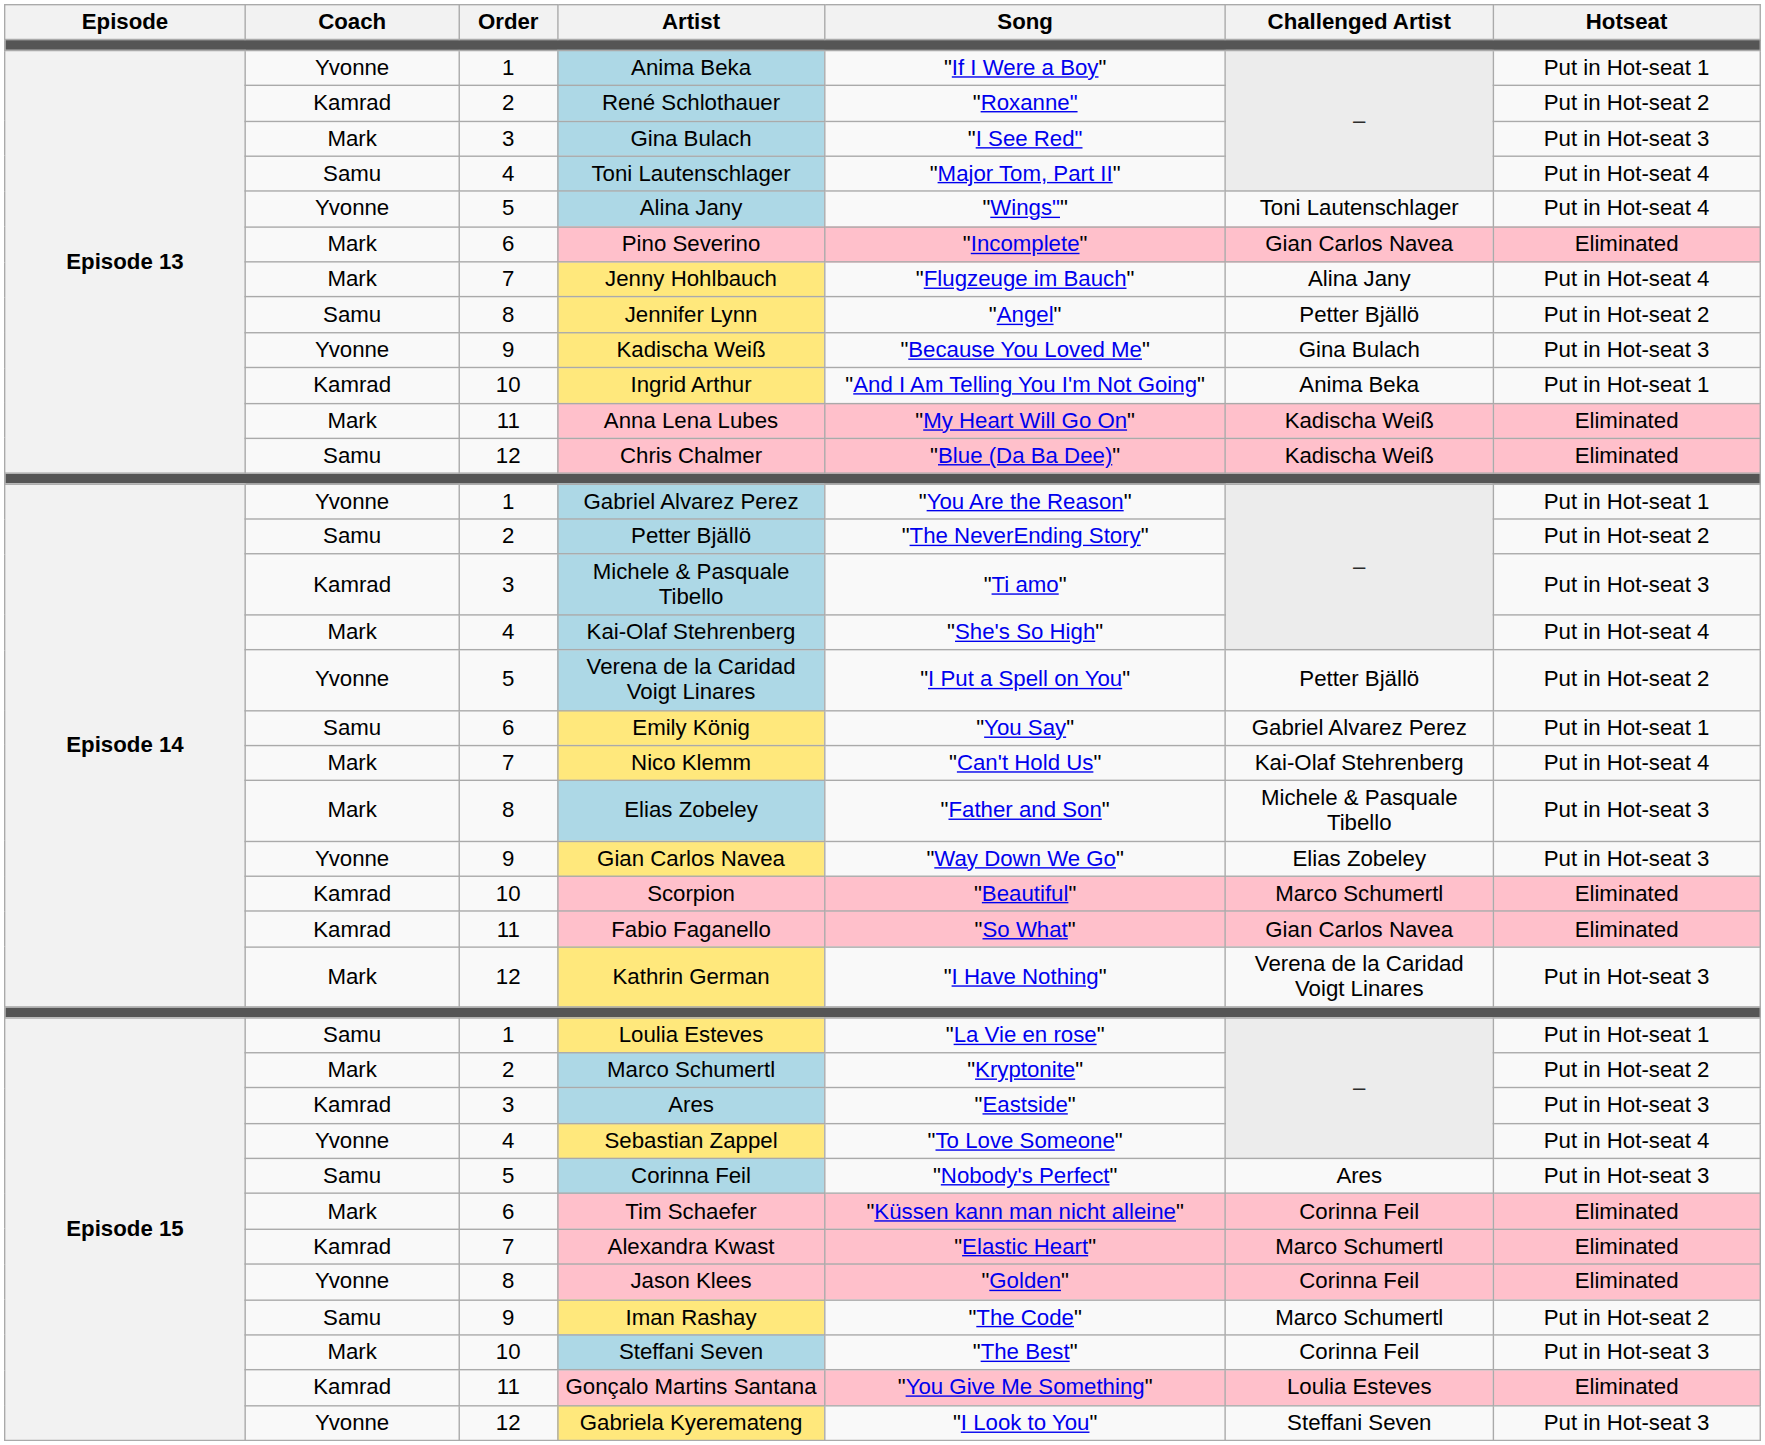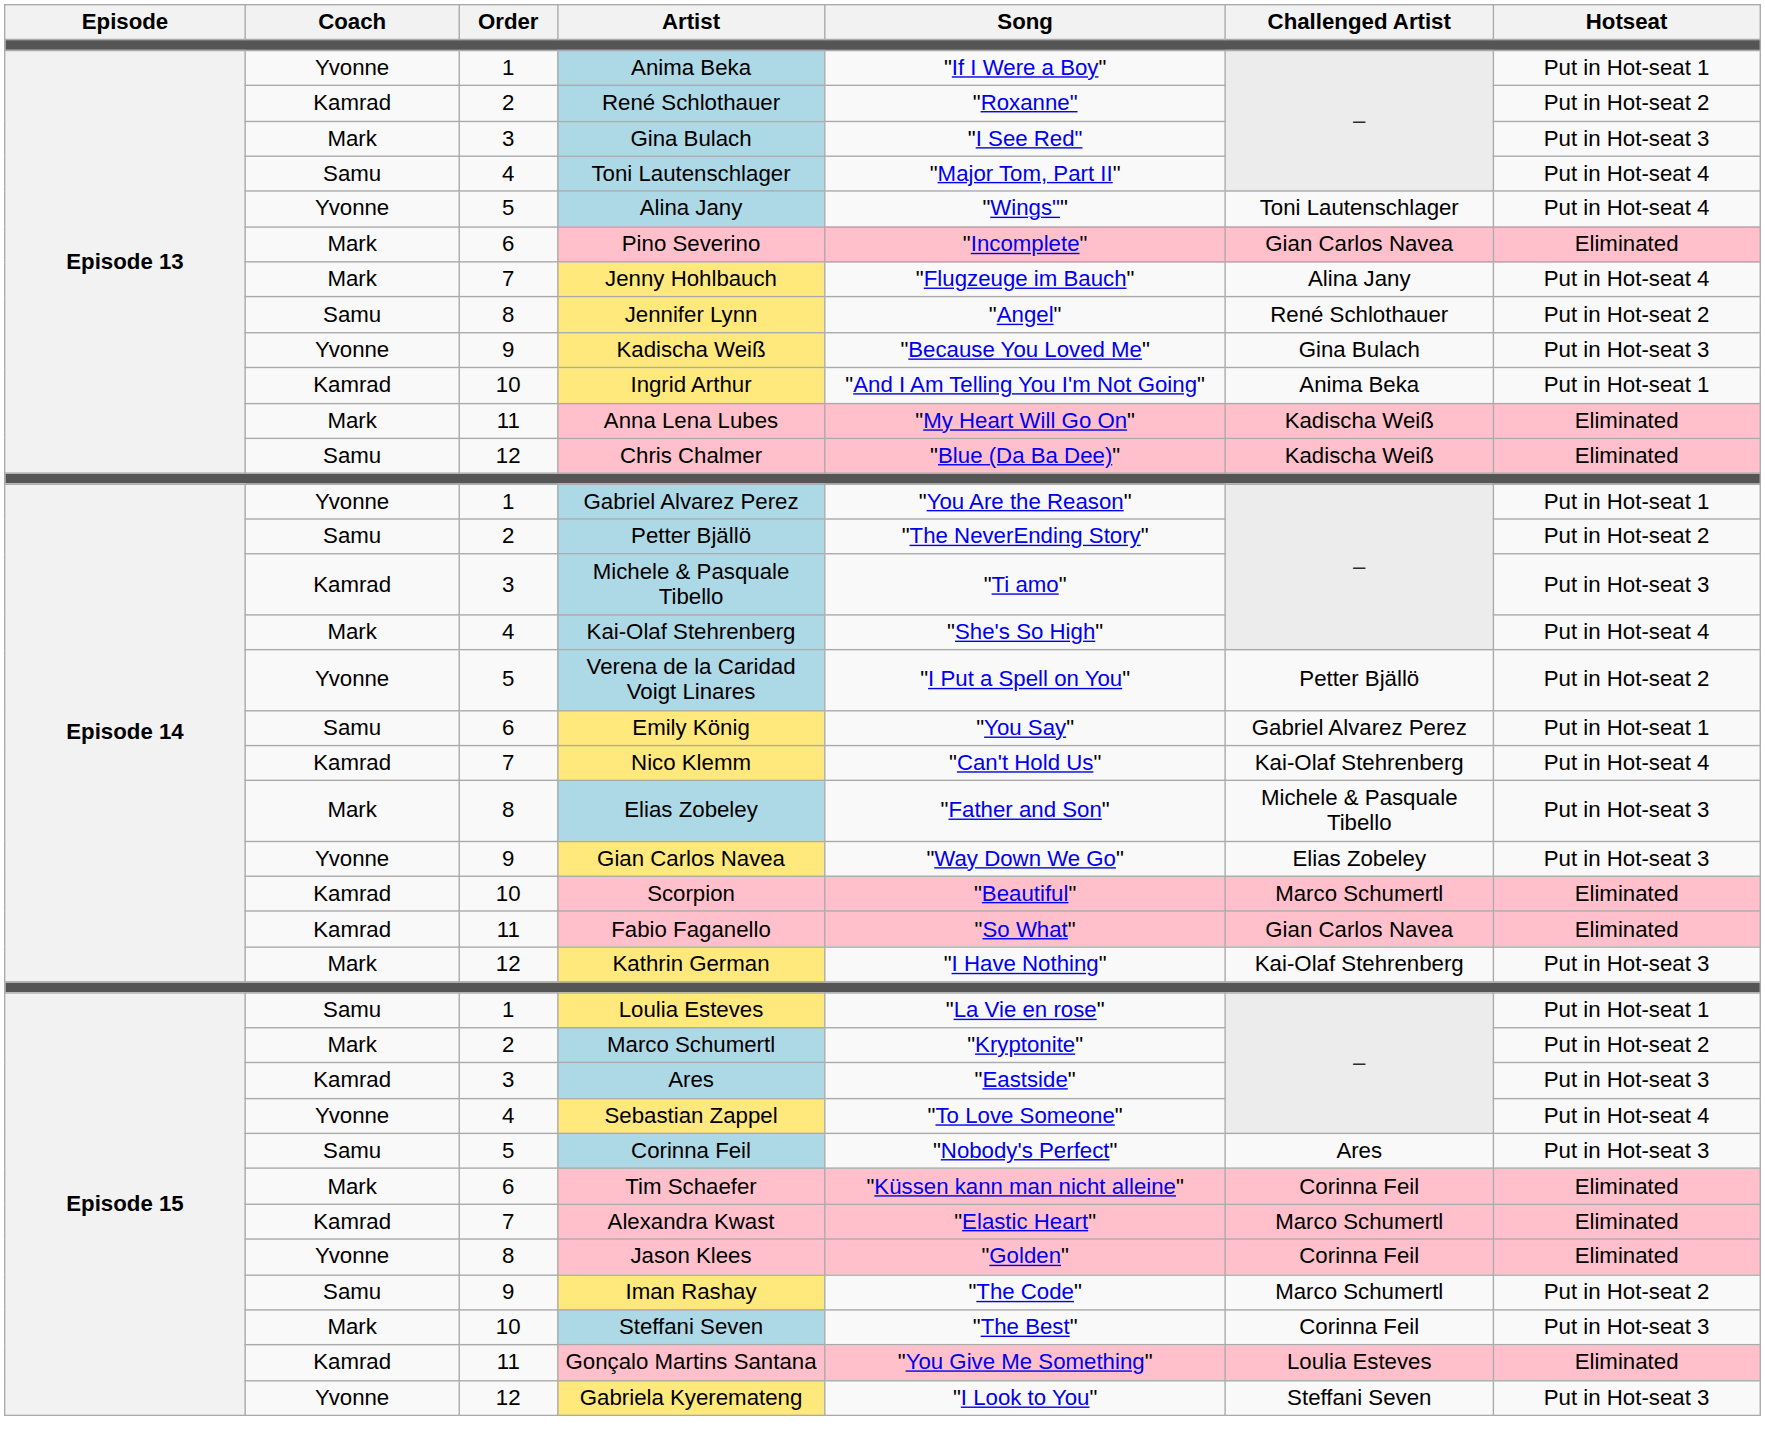 <table class="wikitable plainrowheaders" style="text-align: center; width:100%;">
 <tr>
 <th scope="col" style="width:09%;">Episode</th>
 <th style="width:08%;">Coach</th>
 <th style="width:03%;">Order</th>
 <th style="width:10%;">Artist</th>
 <th style="width:15%;">Song</th>
 <th style="width:10%;">Challenged Artist</th>
 <th style="width:10%;">Hotseat</th>
 </tr>
 <tr>
 <td colspan="8" style="background:#555;"></td>
 </tr>
 <tr>
 <th rowspan="12">Episode 13<br><small></small></th>
 <td>Yvonne</td>
 <td>1</td>
 <td style="background:lightblue">Anima Beka</td>
 <td>"<a href='#'>If I Were a Boy</a>"</td>
 <td rowspan="4" style="background: #ececec; color: #2C2C2C; vertical-align: middle; text-align: center; ">–</td>
 <td>Put in Hot-seat 1</td>
 </tr>
 <tr>
 <td>Kamrad</td>
 <td>2</td>
 <td style="background:lightblue">René Schlothauer</td>
 <td>"<a href='#'>Roxanne"</a></td>
 <td>Put in Hot-seat 2</td>
 </tr>
 <tr>
 <td>Mark</td>
 <td>3</td>
 <td style="background:lightblue">Gina Bulach</td>
 <td>"<a href='#'>I See Red"</a></td>
 <td>Put in Hot-seat 3</td>
 </tr>
 <tr>
 <td>Samu</td>
 <td>4</td>
 <td style="background:lightblue">Toni Lautenschlager</td>
 <td>"<a href='#'>Major Tom, Part II</a>"</td>
 <td>Put in Hot-seat 4</td>
 </tr>
 <tr>
 <td>Yvonne</td>
 <td>5</td>
 <td style="background:lightblue">Alina Jany</td>
 <td>"<a href='#'>Wings"</a>"</td>
 <td>Toni Lautenschlager</td>
 <td>Put in Hot-seat 4</td>
 </tr>
 <tr>
 <td>Mark</td>
 <td>6</td>
 <td style="background:pink">Pino Severino</td>
 <td style="background:pink">"<a href='#'>Incomplete</a>"</td>
 <td style="background:pink">Gian Carlos Navea</td>
 <td style="background:pink">Eliminated</td>
 </tr>
 <tr>
 <td>Mark</td>
 <td>7</td>
 <td style="background:#FFE87C">Jenny Hohlbauch</td>
 <td>"<a href='#'>Flugzeuge im Bauch</a>"</td>
 <td>Alina Jany</td>
 <td>Put in Hot-seat 4</td>
 </tr>
 <tr>
 <td>Samu</td>
 <td>8</td>
 <td style="background:#FFE87C">Jennifer Lynn</td>
 <td>"<a href='#'>Angel</a>"</td>
-<td>Petter Bjällö</td>
+<td>René Schlothauer</td>
 <td>Put in Hot-seat 2</td>
 </tr>
 <tr>
 <td>Yvonne</td>
 <td>9</td>
 <td style="background:#FFE87C">Kadischa Weiß</td>
 <td>"<a href='#'>Because You Loved Me</a>"</td>
 <td>Gina Bulach</td>
 <td>Put in Hot-seat 3</td>
 </tr>
 <tr>
 <td>Kamrad</td>
 <td>10</td>
 <td style="background:#FFE87C">Ingrid Arthur</td>
 <td>"<a href='#'>And I Am Telling You I'm Not Going</a>"</td>
 <td>Anima Beka</td>
 <td>Put in Hot-seat 1</td>
 </tr>
 <tr>
 <td>Mark</td>
 <td>11</td>
 <td style="background:pink">Anna Lena Lubes</td>
 <td style="background:pink">"<a href='#'>My Heart Will Go On</a>"</td>
 <td style="background:pink">Kadischa Weiß</td>
 <td style="background:pink">Eliminated</td>
 </tr>
 <tr>
 <td>Samu</td>
 <td>12</td>
 <td style="background:pink">Chris Chalmer</td>
 <td style="background:pink">"<a href='#'>Blue (Da Ba Dee)</a>"</td>
 <td style="background:pink">Kadischa Weiß</td>
 <td style="background:pink">Eliminated</td>
 </tr>
 <tr>
 <td colspan="8" style="background:#555;"></td>
 </tr>
 <tr>
 <th rowspan="12">Episode 14<br><small></small></th>
 <td>Yvonne</td>
 <td>1</td>
 <td style="background:lightblue">Gabriel Alvarez Perez</td>
 <td>"<a href='#'>You Are the Reason</a>"</td>
 <td rowspan="4" style="background: #ececec; color: #2C2C2C; vertical-align: middle; text-align: center; ">–</td>
 <td>Put in Hot-seat 1</td>
 </tr>
 <tr>
 <td>Samu</td>
 <td>2</td>
 <td style="background:lightblue">Petter Bjällö</td>
 <td>"<a href='#'>The NeverEnding Story</a>"</td>
 <td>Put in Hot-seat 2</td>
 </tr>
 <tr>
 <td>Kamrad</td>
 <td>3</td>
 <td style="background:lightblue">Michele & Pasquale Tibello</td>
 <td>"<a href='#'>Ti amo</a>"</td>
 <td>Put in Hot-seat 3</td>
 </tr>
 <tr>
 <td>Mark</td>
 <td>4</td>
 <td style="background:lightblue">Kai-Olaf Stehrenberg</td>
 <td>"<a href='#'>She's So High</a>"</td>
 <td>Put in Hot-seat 4</td>
 </tr>
 <tr>
 <td>Yvonne</td>
 <td>5</td>
 <td style="background:lightblue">Verena de la Caridad Voigt Linares</td>
 <td>"<a href='#'>I Put a Spell on You</a>"</td>
 <td>Petter Bjällö</td>
 <td>Put in Hot-seat 2</td>
 </tr>
 <tr>
 <td>Samu</td>
 <td>6</td>
 <td style="background:#FFE87C">Emily König</td>
 <td>"<a href='#'>You Say</a>"</td>
 <td>Gabriel Alvarez Perez</td>
 <td>Put in Hot-seat 1</td>
 </tr>
 <tr>
-<td>Mark</td>
+<td>Kamrad</td>
 <td>7</td>
 <td style="background:#FFE87C">Nico Klemm</td>
 <td>"<a href='#'>Can't Hold Us</a>"</td>
 <td>Kai-Olaf Stehrenberg</td>
 <td>Put in Hot-seat 4</td>
 </tr>
 <tr>
 <td>Mark</td>
 <td>8</td>
 <td style="background:lightblue">Elias Zobeley</td>
 <td>"<a href='#'>Father and Son</a>"</td>
 <td>Michele & Pasquale Tibello</td>
 <td>Put in Hot-seat 3</td>
 </tr>
 <tr>
 <td>Yvonne</td>
 <td>9</td>
 <td style="background:#FFE87C">Gian Carlos Navea</td>
 <td>"<a href='#'>Way Down We Go</a>"</td>
 <td>Elias Zobeley</td>
 <td>Put in Hot-seat 3</td>
 </tr>
 <tr>
 <td>Kamrad</td>
 <td>10</td>
 <td style="background:pink">Scorpion</td>
 <td style="background:pink">"<a href='#'>Beautiful</a>"</td>
 <td style="background:pink">Marco Schumertl</td>
 <td style="background:pink">Eliminated</td>
 </tr>
 <tr>
 <td>Kamrad</td>
 <td>11</td>
 <td style="background:pink">Fabio Faganello</td>
 <td style="background:pink">"<a href='#'>So What</a>"</td>
 <td style="background:pink">Gian Carlos Navea</td>
 <td style="background:pink">Eliminated</td>
 </tr>
 <tr>
 <td>Mark</td>
 <td>12</td>
 <td style="background:#FFE87C">Kathrin German</td>
 <td>"<a href='#'>I Have Nothing</a>"</td>
-<td>Verena de la Caridad Voigt Linares</td>
+<td>Kai-Olaf Stehrenberg</td>
 <td>Put in Hot-seat 3</td>
 </tr>
 <tr>
 <td colspan="8" style="background:#555;"></td>
 </tr>
 <tr>
 <th rowspan="12">Episode 15<br><small></small></th>
 <td>Samu</td>
 <td>1</td>
 <td style="background:#FFE87C">Loulia Esteves</td>
 <td>"<a href='#'>La Vie en rose</a>"</td>
 <td rowspan="4" style="background: #ececec; color: #2C2C2C; vertical-align: middle; text-align: center; ">–</td>
 <td>Put in Hot-seat 1</td>
 </tr>
 <tr>
 <td>Mark</td>
 <td>2</td>
 <td style="background:lightblue">Marco Schumertl</td>
 <td>"<a href='#'>Kryptonite</a>"</td>
 <td>Put in Hot-seat 2</td>
 </tr>
 <tr>
 <td>Kamrad</td>
 <td>3</td>
 <td style="background:lightblue">Ares</td>
 <td>"<a href='#'>Eastside</a>"</td>
 <td>Put in Hot-seat 3</td>
 </tr>
 <tr>
 <td>Yvonne</td>
 <td>4</td>
 <td style="background:#FFE87C">Sebastian Zappel</td>
 <td>"<a href='#'>To Love Someone</a>"</td>
 <td>Put in Hot-seat 4</td>
 </tr>
 <tr>
 <td>Samu</td>
 <td>5</td>
 <td style="background:lightblue">Corinna Feil</td>
 <td>"<a href='#'>Nobody's Perfect</a>"</td>
 <td>Ares</td>
 <td>Put in Hot-seat 3</td>
 </tr>
 <tr>
 <td>Mark</td>
 <td>6</td>
 <td style="background:pink">Tim Schaefer</td>
 <td style="background:pink">"<a href='#'>Küssen kann man nicht alleine</a>"</td>
 <td style="background:pink">Corinna Feil</td>
 <td style="background:pink">Eliminated</td>
 </tr>
 <tr>
 <td>Kamrad</td>
 <td>7</td>
 <td style="background:pink">Alexandra Kwast</td>
 <td style="background:pink">"<a href='#'>Elastic Heart</a>"</td>
 <td style="background:pink">Marco Schumertl</td>
 <td style="background:pink">Eliminated</td>
 </tr>
 <tr>
 <td>Yvonne</td>
 <td>8</td>
 <td style="background:pink">Jason Klees</td>
 <td style="background:pink">"<a href='#'>Golden</a>"</td>
 <td style="background:pink">Corinna Feil</td>
 <td style="background:pink">Eliminated</td>
 </tr>
 <tr>
 <td>Samu</td>
 <td>9</td>
 <td style="background:#FFE87C">Iman Rashay</td>
 <td>"<a href='#'>The Code</a>"</td>
 <td>Marco Schumertl</td>
 <td>Put in Hot-seat 2</td>
 </tr>
 <tr>
 <td>Mark</td>
 <td>10</td>
 <td style="background:lightblue">Steffani Seven</td>
 <td>"<a href='#'>The Best</a>"</td>
 <td>Corinna Feil</td>
 <td>Put in Hot-seat 3</td>
 </tr>
 <tr>
 <td>Kamrad</td>
 <td>11</td>
 <td style="background:pink">Gonçalo Martins Santana</td>
 <td style="background:pink">"<a href='#'>You Give Me Something</a>"</td>
 <td style="background:pink">Loulia Esteves</td>
 <td style="background:pink">Eliminated</td>
 </tr>
 <tr>
 <td>Yvonne</td>
 <td>12</td>
 <td style="background:#FFE87C">Gabriela Kyeremateng</td>
 <td>"<a href='#'>I Look to You</a>"</td>
 <td>Steffani Seven</td>
 <td>Put in Hot-seat 3</td>
 </tr>
 <tr>
 </tr>
 </table>
